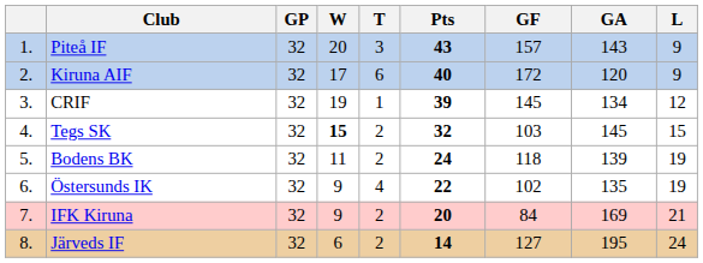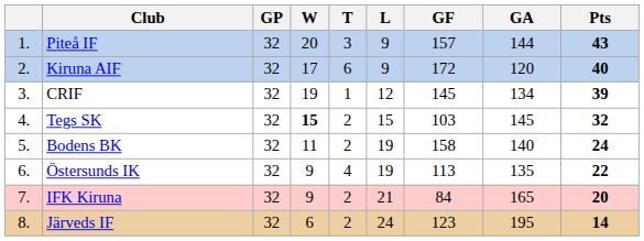 <table class="wikitable">
 <tr>
 <th width="30"></th>
 <th width="200">Club</th>
 <th width="30">GP</th>
 <th width="30">W</th>
 <th width="30">T</th>
-<th width="70">Pts</th>
+<th width="30">L</th>
 <th width="70">GF</th>
 <th width="70">GA</th>
-<th width="30">L</th>
+<th width="70">Pts</th>
 </tr>
 <tr bgcolor="#BCD2EE" align="center">
 <td>1.</td>
 <td align="left"><a href='#'>Piteå IF</a></td>
 <td>32</td>
 <td>20</td>
 <td>3</td>
+<td>9</td>
+<td>157</td>
+<td>144</td>
 <td><strong>43</strong></td>
-<td>157</td>
-<td>143</td>
-<td>9</td>
 </tr>
 <tr bgcolor="#BCD2EE" align="center">
 <td>2.</td>
 <td align="left"><a href='#'>Kiruna AIF</a></td>
 <td>32</td>
 <td>17</td>
 <td>6</td>
-<td><strong>40</strong></td>
+<td>9</td>
 <td>172</td>
 <td>120</td>
-<td>9</td>
+<td><strong>40</strong></td>
 </tr>
 <tr bgcolor="#FFFFFF" align="center">
 <td>3.</td>
 <td align="left">CRIF</td>
 <td>32</td>
 <td>19</td>
 <td>1</td>
-<td><strong>39</strong></td>
+<td>12</td>
 <td>145</td>
 <td>134</td>
-<td>12</td>
+<td><strong>39</strong></td>
 </tr>
 <tr bgcolor="#FFFFFF" align="center">
 <td>4.</td>
 <td align="left"><a href='#'>Tegs SK</a></td>
 <td>32</td>
 <td><strong>15</strong></td>
 <td>2</td>
-<td><strong>32</strong></td>
+<td>15</td>
 <td>103</td>
 <td>145</td>
-<td>15</td>
+<td><strong>32</strong></td>
 </tr>
 <tr bgcolor="#FFFFFF" align="center">
 <td>5.</td>
 <td align="left"><a href='#'>Bodens BK</a></td>
 <td>32</td>
 <td>11</td>
 <td>2</td>
+<td>19</td>
+<td>158</td>
+<td>140</td>
 <td><strong>24</strong></td>
-<td>118</td>
-<td>139</td>
-<td>19</td>
 </tr>
 <tr bgcolor="#FFFFFF" align="center">
 <td>6.</td>
 <td align="left"><a href='#'>Östersunds IK</a></td>
 <td>32</td>
 <td>9</td>
 <td>4</td>
+<td>19</td>
+<td>113</td>
+<td>135</td>
 <td><strong>22</strong></td>
-<td>102</td>
-<td>135</td>
-<td>19</td>
 </tr>
 <tr bgcolor="#FFCCCC" align="center">
 <td>7.</td>
 <td align="left"><a href='#'>IFK Kiruna</a></td>
 <td>32</td>
 <td>9</td>
 <td>2</td>
+<td>21</td>
+<td>84</td>
+<td>165</td>
 <td><strong>20</strong></td>
-<td>84</td>
-<td>169</td>
-<td>21</td>
 </tr>
 <tr bgcolor="#EECFA1" align="center">
 <td>8.</td>
 <td align="left"><a href='#'>Järveds IF</a></td>
 <td>32</td>
 <td>6</td>
 <td>2</td>
+<td>24</td>
+<td>123</td>
+<td>195</td>
 <td><strong>14</strong></td>
-<td>127</td>
-<td>195</td>
-<td>24</td>
 </tr>
 </table>
